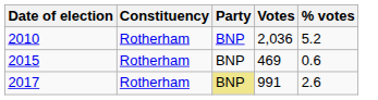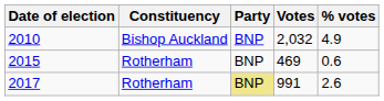 <table class="wikitable">
 <tr>
 <th>Date of election</th>
 <th>Constituency</th>
 <th>Party</th>
 <th>Votes</th>
 <th>% votes</th>
 </tr>
 <tr>
 <td><a href='#'>2010</a></td>
-<td><a href='#'>Rotherham</a></td>
+<td><a href='#'>Bishop Auckland</a></td>
 <td><a href='#'>BNP</a></td>
-<td>2,036</td>
-<td>5.2</td>
+<td>2,032</td>
+<td>4.9</td>
 </tr>
 <tr>
 <td><a href='#'>2015</a></td>
 <td><a href='#'>Rotherham</a></td>
 <td>BNP</td>
 <td>469</td>
 <td>0.6</td>
 </tr>
 <tr>
 <td><a href='#'>2017</a></td>
 <td><a href='#'>Rotherham</a></td>
 <td style="background: khaki;">BNP</td>
 <td>991</td>
 <td>2.6</td>
 </tr>
 </table>
